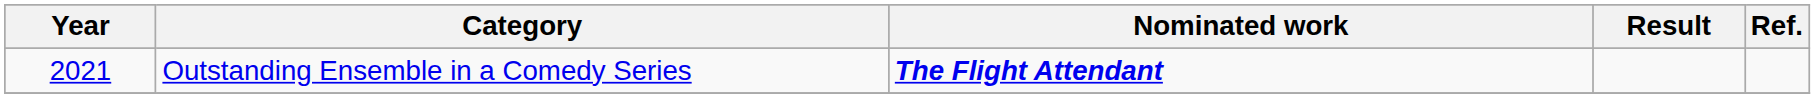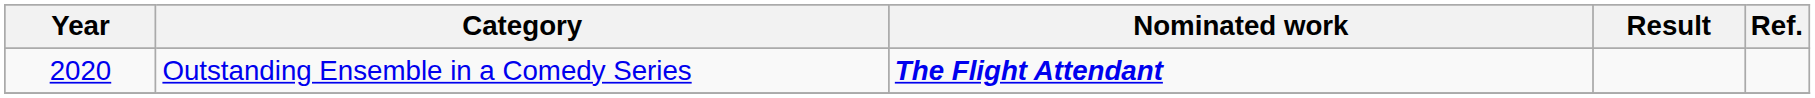 <table class=wikitable>
 <tr>
 <th scope="col" style="width:5em;">Year</th>
 <th scope="col" style="width:26em;">Category</th>
 <th scope="col" style="width:25em;">Nominated work</th>
 <th scope="col" style="width:5em;">Result</th>
 <th>Ref.</th>
 </tr>
 <tr>
-<td style="text-align:center;"><a href='#'>2021</a></td>
+<td style="text-align:center;"><a href='#'>2020</a></td>
 <td><a href='#'>Outstanding Ensemble in a Comedy Series</a></td>
 <td><strong><em><a href='#'>The Flight Attendant</a></em></strong></td>
 <td></td>
 <td></td>
 </tr>
 <tr>
 </tr>
 </table>
